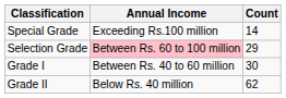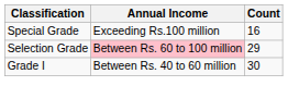 <table class="wikitable"style="font-size:100%; text-align:left;">
 <tr>
 <th>Classification</th>
 <th>Annual Income</th>
 <th>Count</th>
 </tr>
 <tr>
 <td>Special Grade</td>
 <td>Exceeding Rs.100 million</td>
-<td>14</td>
+<td>16</td>
 </tr>
 <tr>
 <td>Selection Grade</td>
 <td style="background: pink;">Between Rs. 60 to 100 million</td>
 <td>29</td>
 </tr>
 <tr>
 <td>Grade I</td>
 <td>Between Rs. 40 to 60 million</td>
 <td>30</td>
 </tr>
-<tr>
-<td>Grade II</td>
-<td>Below Rs. 40 million</td>
-<td>62</td>
-</tr>
 </table>
